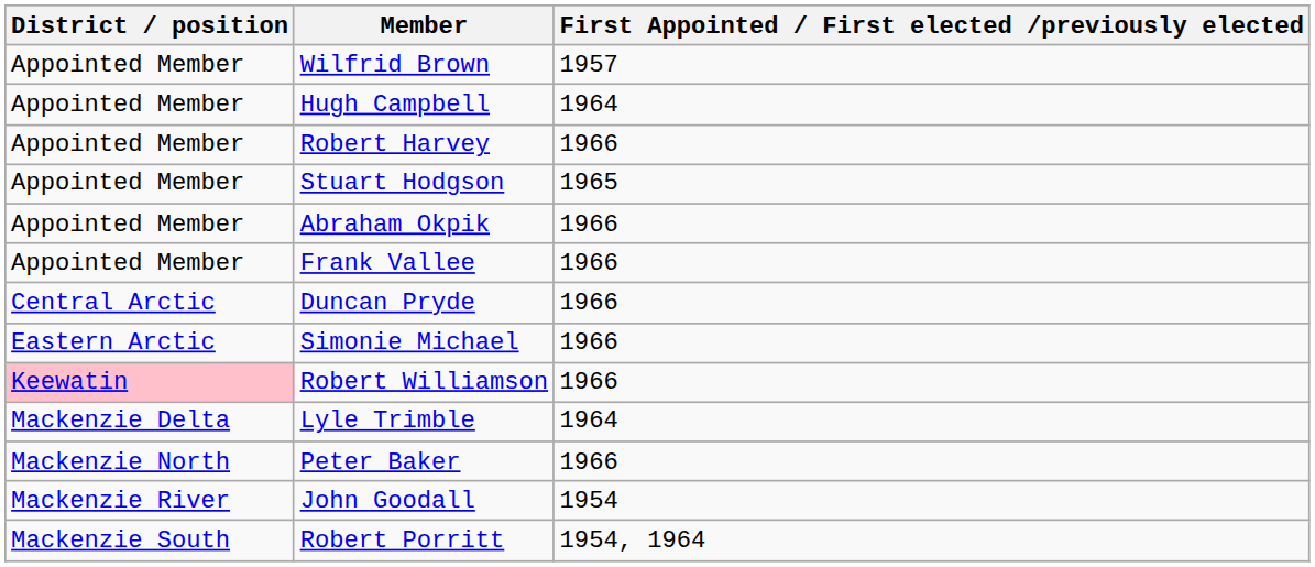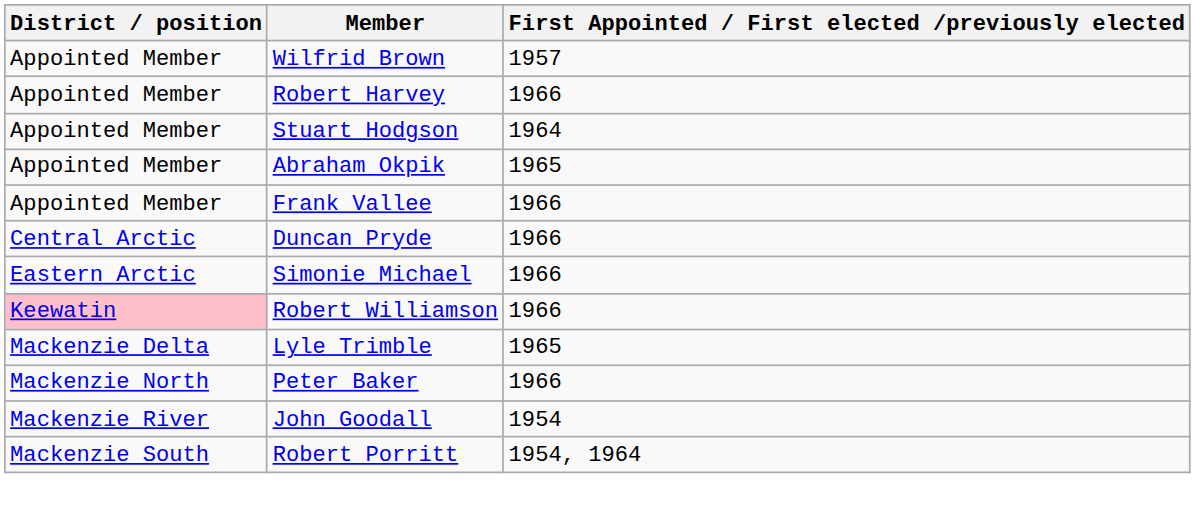 <table class="wikitable sortable">
 <tr>
 <th>District / position</th>
 <th>Member</th>
 <th>First Appointed / First elected /previously elected</th>
 </tr>
 <tr>
 <td>Appointed Member</td>
 <td><a href='#'>Wilfrid Brown</a></td>
 <td>1957</td>
 </tr>
 <tr>
 <td>Appointed Member</td>
-<td><a href='#'>Hugh Campbell</a></td>
-<td>1964</td>
-</tr>
-<tr>
-<td>Appointed Member</td>
 <td><a href='#'>Robert Harvey</a></td>
 <td>1966</td>
 </tr>
 <tr>
 <td>Appointed Member</td>
 <td><a href='#'>Stuart Hodgson</a></td>
-<td>1965</td>
+<td>1964</td>
 </tr>
 <tr>
 <td>Appointed Member</td>
 <td><a href='#'>Abraham Okpik</a></td>
-<td>1966</td>
+<td>1965</td>
 </tr>
 <tr>
 <td>Appointed Member</td>
 <td><a href='#'>Frank Vallee</a></td>
 <td>1966</td>
 </tr>
 <tr>
 <td><a href='#'>Central Arctic</a></td>
 <td><a href='#'>Duncan Pryde</a></td>
 <td>1966</td>
 </tr>
 <tr>
 <td><a href='#'>Eastern Arctic</a></td>
 <td><a href='#'>Simonie Michael</a></td>
 <td>1966</td>
 </tr>
 <tr>
 <td style="background: pink;"><a href='#'>Keewatin</a></td>
 <td><a href='#'>Robert Williamson</a></td>
 <td>1966</td>
 </tr>
 <tr>
 <td><a href='#'>Mackenzie Delta</a></td>
 <td><a href='#'>Lyle Trimble</a></td>
-<td>1964</td>
+<td>1965</td>
 </tr>
 <tr>
 <td><a href='#'>Mackenzie North</a></td>
 <td><a href='#'>Peter Baker</a></td>
 <td>1966</td>
 </tr>
 <tr>
 <td><a href='#'>Mackenzie River</a></td>
 <td><a href='#'>John Goodall</a></td>
 <td>1954</td>
 </tr>
 <tr>
 <td><a href='#'>Mackenzie South</a></td>
 <td><a href='#'>Robert Porritt</a></td>
 <td>1954, 1964</td>
 </tr>
 </table>
